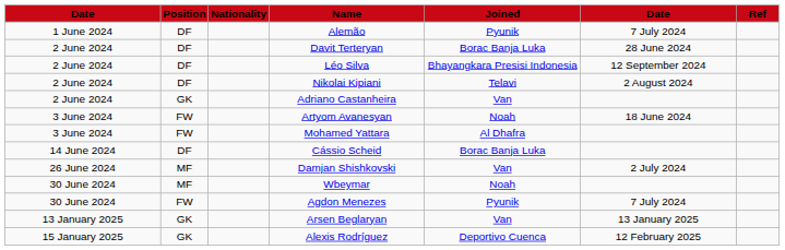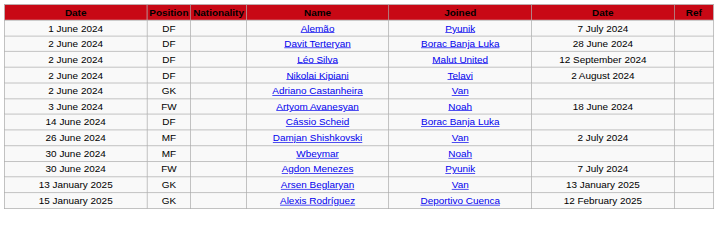 <table class="wikitable"  style="text-align:center; font-size:90%; ">
 <tr>
 <th style="background:#C80815; color:black; width:200px;">Date</th>
 <th style="background:#C80815; color:black; width:50px;">Position</th>
 <th style="background:#C80815; color:black; width:50px;">Nationality</th>
 <th style="background:#C80815; color:black; width:200px;">Name</th>
 <th style="background:#C80815; color:black; width:200px;">Joined</th>
 <th style="background:#C80815; color:black; width:200px;">Date</th>
 <th style="background:#C80815; color:black; width:50px;">Ref</th>
 </tr>
 <tr>
 <td>1 June 2024</td>
 <td>DF</td>
 <td></td>
 <td><a href='#'>Alemão</a></td>
 <td><a href='#'>Pyunik</a></td>
 <td>7 July 2024</td>
 <td></td>
 </tr>
 <tr>
 <td>2 June 2024</td>
 <td>DF</td>
 <td></td>
 <td><a href='#'>Davit Terteryan</a></td>
 <td><a href='#'>Borac Banja Luka</a></td>
 <td>28 June 2024</td>
 <td></td>
 </tr>
 <tr>
 <td>2 June 2024</td>
 <td>DF</td>
 <td></td>
 <td><a href='#'>Léo Silva</a></td>
-<td><a href='#'>Bhayangkara Presisi Indonesia</a></td>
+<td><a href='#'>Malut United</a></td>
 <td>12 September 2024</td>
 <td></td>
 </tr>
 <tr>
 <td>2 June 2024</td>
 <td>DF</td>
 <td></td>
 <td><a href='#'>Nikolai Kipiani</a></td>
 <td><a href='#'>Telavi</a></td>
 <td>2 August 2024</td>
 <td></td>
 </tr>
 <tr>
 <td>2 June 2024</td>
 <td>GK</td>
 <td></td>
 <td><a href='#'>Adriano Castanheira</a></td>
 <td><a href='#'>Van</a></td>
 <td></td>
 <td></td>
 </tr>
 <tr>
 <td>3 June 2024</td>
 <td>FW</td>
 <td></td>
 <td><a href='#'>Artyom Avanesyan</a></td>
 <td><a href='#'>Noah</a></td>
 <td>18 June 2024</td>
-<td></td>
-</tr>
-<tr>
-<td>3 June 2024</td>
-<td>FW</td>
-<td></td>
-<td><a href='#'>Mohamed Yattara</a></td>
-<td><a href='#'>Al Dhafra</a></td>
-<td></td>
 <td></td>
 </tr>
 <tr>
 <td>14 June 2024</td>
 <td>DF</td>
 <td></td>
 <td><a href='#'>Cássio Scheid</a></td>
 <td><a href='#'>Borac Banja Luka</a></td>
 <td></td>
 <td></td>
 </tr>
 <tr>
 <td>26 June 2024</td>
 <td>MF</td>
 <td></td>
 <td><a href='#'>Damjan Shishkovski</a></td>
 <td><a href='#'>Van</a></td>
 <td>2 July 2024</td>
 <td></td>
 </tr>
 <tr>
 <td>30 June 2024</td>
 <td>MF</td>
 <td></td>
 <td><a href='#'>Wbeymar</a></td>
 <td><a href='#'>Noah</a></td>
 <td></td>
 <td></td>
 </tr>
 <tr>
 <td>30 June 2024</td>
 <td>FW</td>
 <td></td>
 <td><a href='#'>Agdon Menezes</a></td>
 <td><a href='#'>Pyunik</a></td>
 <td>7 July 2024</td>
 <td></td>
 </tr>
 <tr>
 <td>13 January 2025</td>
 <td>GK</td>
 <td></td>
 <td><a href='#'>Arsen Beglaryan</a></td>
 <td><a href='#'>Van</a></td>
 <td>13 January 2025</td>
 <td></td>
 </tr>
 <tr>
 <td>15 January 2025</td>
 <td>GK</td>
 <td></td>
 <td><a href='#'>Alexis Rodríguez</a></td>
 <td><a href='#'>Deportivo Cuenca</a></td>
 <td>12 February 2025</td>
 <td></td>
 </tr>
 </table>
